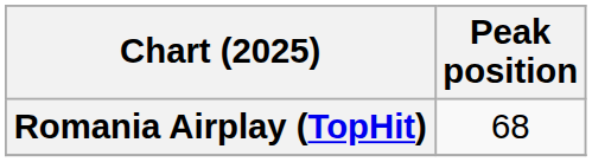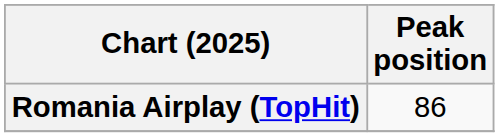 <table class="wikitable plainrowheaders" style="text-align:center">
 <tr>
 <th scope="col">Chart (2025)</th>
 <th scope="col">Peak<br>position</th>
 </tr>
 <tr>
 <th scope="row">Romania Airplay (<a href='#'>TopHit</a>)</th>
-<td>68</td>
+<td>86</td>
 </tr>
 <tr>
 </tr>
 </table>
